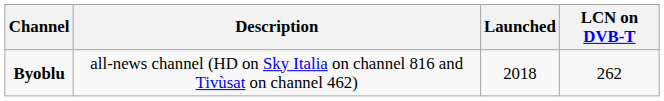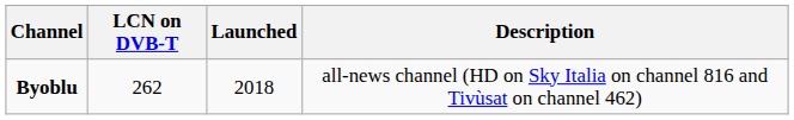 <table class="wikitable" style="width:100%; margin-left:0.5em; margin-bottom:0.5em; text-align:center">
 <tr>
 <th>Channel</th>
+<th>LCN on <a href='#'>DVB-T</a></th>
+<th>Launched</th>
 <th>Description</th>
-<th>Launched</th>
-<th>LCN on <a href='#'>DVB-T</a></th>
 </tr>
 <tr>
 <td><strong>Byoblu</strong></td>
+<td>262</td>
+<td>2018</td>
 <td>all-news channel (HD on <a href='#'>Sky Italia</a> on channel 816 and <a href='#'>Tivùsat</a> on channel 462)</td>
-<td>2018</td>
-<td>262</td>
 </tr>
 </table>
